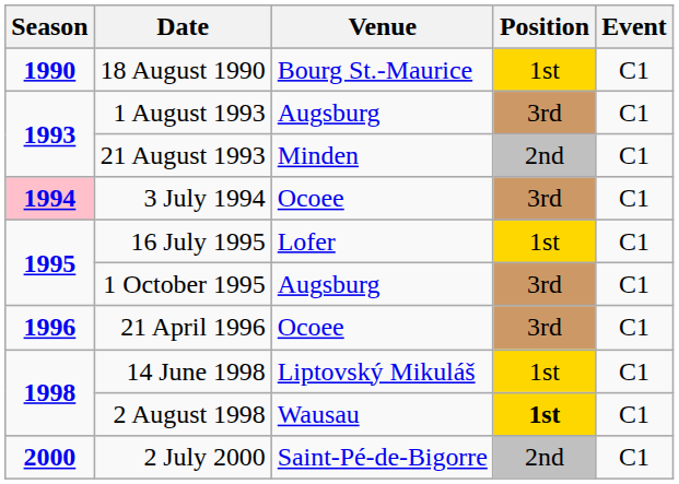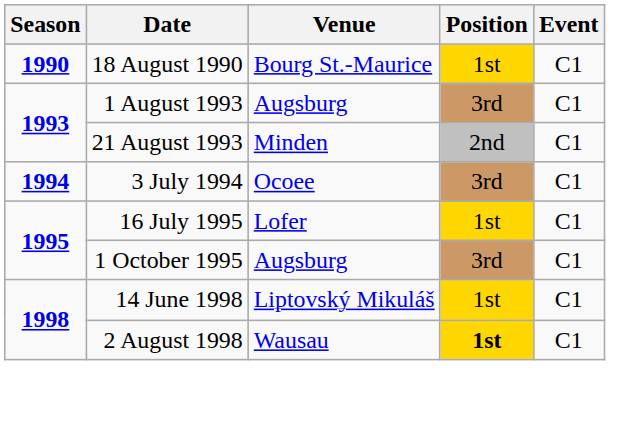 <table class="wikitable" style="text-align:center; font-size:95%;">
 <tr>
 <th>Season</th>
 <th>Date</th>
 <th>Venue</th>
 <th>Position</th>
 <th>Event</th>
 </tr>
 <tr>
 <td><strong><a href='#'>1990</a></strong></td>
 <td align=right>18 August 1990</td>
 <td align=left><a href='#'>Bourg St.-Maurice</a></td>
 <td bgcolor=gold>1st</td>
 <td>C1</td>
 </tr>
 <tr>
 <td rowspan=2><strong><a href='#'>1993</a></strong></td>
 <td align=right>1 August 1993</td>
 <td align=left><a href='#'>Augsburg</a></td>
 <td bgcolor=cc9966>3rd</td>
 <td>C1</td>
 </tr>
 <tr>
 <td align=right>21 August 1993</td>
 <td align=left><a href='#'>Minden</a></td>
 <td bgcolor=silver>2nd</td>
 <td>C1</td>
 </tr>
 <tr>
-<td style="background: pink;"><strong><a href='#'>1994</a></strong></td>
+<td><strong><a href='#'>1994</a></strong></td>
 <td align=right>3 July 1994</td>
 <td align=left><a href='#'>Ocoee</a></td>
 <td bgcolor=cc9966>3rd</td>
 <td>C1</td>
 </tr>
 <tr>
 <td rowspan=2><strong><a href='#'>1995</a></strong></td>
 <td align=right>16 July 1995</td>
 <td align=left><a href='#'>Lofer</a></td>
 <td bgcolor=gold>1st</td>
 <td>C1</td>
 </tr>
 <tr>
 <td align=right>1 October 1995</td>
 <td align=left><a href='#'>Augsburg</a></td>
 <td bgcolor=cc9966>3rd</td>
 <td>C1</td>
 </tr>
 <tr>
-<td><strong><a href='#'>1996</a></strong></td>
-<td align=right>21 April 1996</td>
-<td align=left><a href='#'>Ocoee</a></td>
-<td bgcolor=cc9966>3rd</td>
-<td>C1</td>
-</tr>
-<tr>
 <td rowspan=2><strong><a href='#'>1998</a></strong></td>
 <td align=right>14 June 1998</td>
 <td align=left><a href='#'>Liptovský Mikuláš</a></td>
 <td bgcolor=gold>1st</td>
 <td>C1</td>
 </tr>
 <tr>
 <td align=right>2 August 1998</td>
 <td align=left><a href='#'>Wausau</a></td>
 <td bgcolor=gold><strong>1st</strong></td>
 <td>C1</td>
 </tr>
-<tr>
-<td><strong><a href='#'>2000</a></strong></td>
-<td align=right>2 July 2000</td>
-<td align=left><a href='#'>Saint-Pé-de-Bigorre</a></td>
-<td bgcolor=silver>2nd</td>
-<td>C1</td>
-</tr>
 </table>
